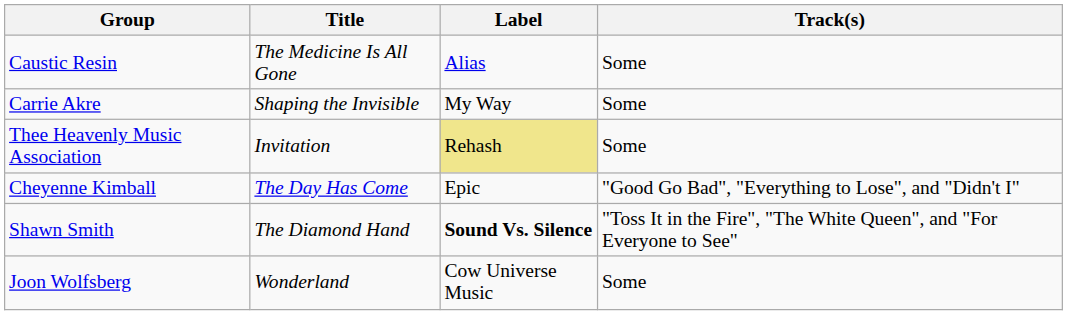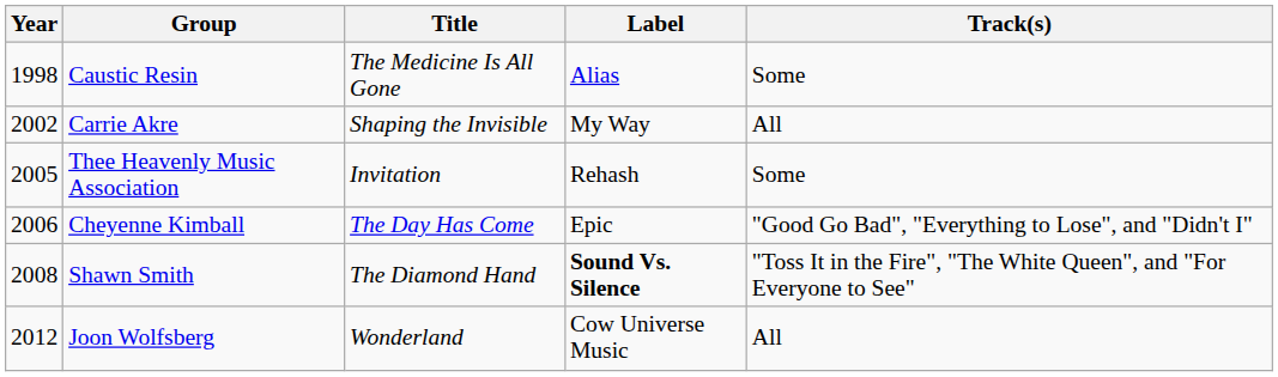 <table class="wikitable" border="1">
 <tr>
+<th><strong>Year</strong></th>
 <th><strong>Group</strong></th>
 <th><strong>Title</strong></th>
 <th><strong>Label</strong></th>
 <th><strong>Track(s)</strong></th>
 </tr>
 <tr>
+<td>1998</td>
 <td><a href='#'>Caustic Resin</a></td>
 <td><em>The Medicine Is All Gone</em></td>
 <td><a href='#'>Alias</a></td>
 <td>Some</td>
 </tr>
 <tr>
+<td>2002</td>
 <td><a href='#'>Carrie Akre</a></td>
 <td><em>Shaping the Invisible</em></td>
 <td>My Way</td>
+<td>All</td>
+</tr>
+<tr>
+<td>2005</td>
+<td><a href='#'>Thee Heavenly Music Association</a></td>
+<td><em>Invitation</em></td>
+<td>Rehash</td>
 <td>Some</td>
 </tr>
 <tr>
-<td><a href='#'>Thee Heavenly Music Association</a></td>
-<td><em>Invitation</em></td>
-<td style="background: khaki;">Rehash</td>
-<td>Some</td>
-</tr>
-<tr>
+<td>2006</td>
 <td><a href='#'>Cheyenne Kimball</a></td>
 <td><em><a href='#'>The Day Has Come</a></em></td>
 <td>Epic</td>
 <td>"Good Go Bad", "Everything to Lose", and "Didn't I"</td>
 </tr>
 <tr>
+<td>2008</td>
 <td><a href='#'>Shawn Smith</a></td>
 <td><em>The Diamond Hand</em></td>
 <td><strong>Sound Vs. Silence</strong></td>
 <td>"Toss It in the Fire", "The White Queen", and "For Everyone to See"</td>
 </tr>
 <tr>
+<td>2012</td>
 <td><a href='#'>Joon Wolfsberg</a></td>
 <td><em>Wonderland</em></td>
 <td>Cow Universe Music</td>
-<td>Some</td>
+<td>All</td>
 </tr>
 </table>
